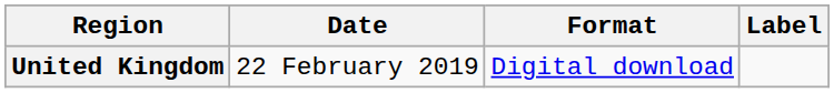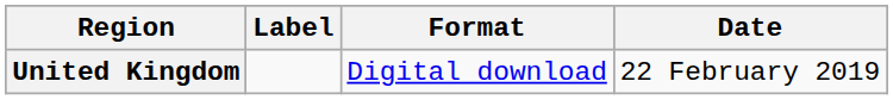 <table class="wikitable plainrowheaders">
 <tr>
 <th>Region</th>
+<th>Label</th>
+<th>Format</th>
 <th>Date</th>
-<th>Format</th>
-<th>Label</th>
 </tr>
 <tr>
 <th scope="row">United Kingdom</th>
+<td></td>
+<td><a href='#'>Digital download</a></td>
 <td>22 February 2019</td>
-<td><a href='#'>Digital download</a></td>
-<td></td>
 </tr>
 </table>
